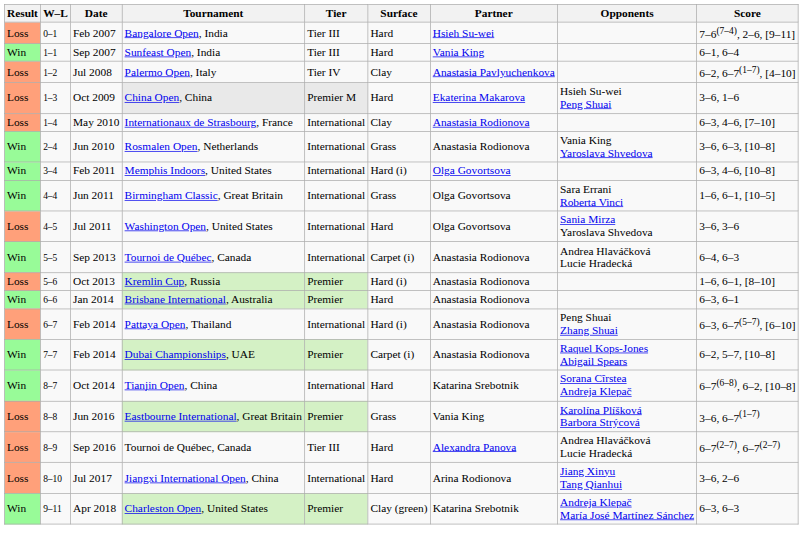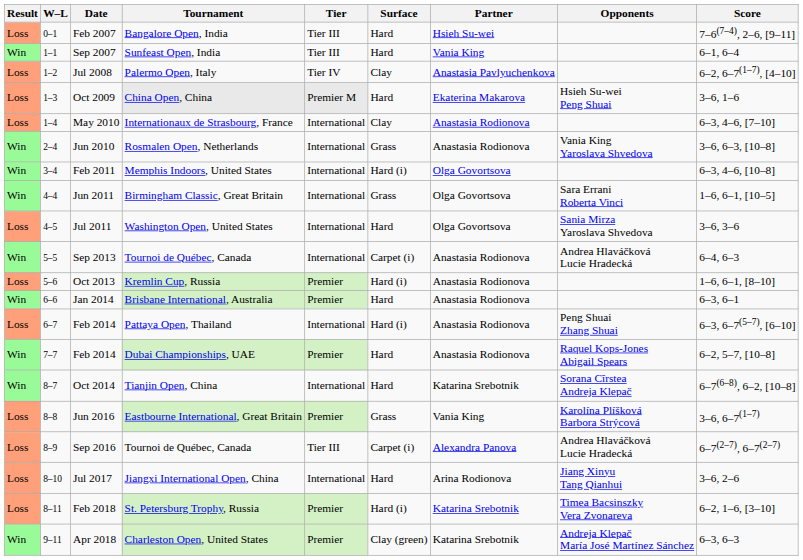 <table class="wikitable sortable">
 <tr>
 <th>Result</th>
 <th class="unsortable">W–L</th>
 <th>Date</th>
 <th>Tournament</th>
 <th>Tier</th>
 <th>Surface</th>
 <th>Partner</th>
 <th>Opponents</th>
 <th class="unsortable">Score</th>
 </tr>
 <tr>
 <td bgcolor=FFA07A>Loss</td>
 <td><small>0–1</small></td>
 <td>Feb 2007</td>
 <td><a href='#'>Bangalore Open</a>, India</td>
 <td>Tier III</td>
 <td>Hard</td>
 <td> <a href='#'>Hsieh Su-wei</a></td>
 <td></td>
 <td>7–6<sup>(7–4)</sup>, 2–6, [9–11]</td>
 </tr>
 <tr>
 <td bgcolor=98FB98>Win</td>
 <td><small>1–1</small></td>
 <td>Sep 2007</td>
 <td><a href='#'>Sunfeast Open</a>, India</td>
 <td>Tier III</td>
 <td>Hard</td>
 <td> <a href='#'>Vania King</a></td>
 <td></td>
 <td>6–1, 6–4</td>
 </tr>
 <tr>
 <td bgcolor=FFA07A>Loss</td>
 <td><small>1–2</small></td>
 <td>Jul 2008</td>
 <td><a href='#'>Palermo Open</a>, Italy</td>
 <td>Tier IV</td>
 <td>Clay</td>
 <td> <a href='#'>Anastasia Pavlyuchenkova</a></td>
 <td></td>
 <td>6–2, 6–7<sup>(1–7)</sup>, [4–10]</td>
 </tr>
 <tr>
 <td bgcolor=FFA07A>Loss</td>
 <td><small>1–3</small></td>
 <td>Oct 2009</td>
 <td style="background:#e9e9e9;"><a href='#'>China Open</a>, China</td>
 <td style="background:#e9e9e9;">Premier M</td>
 <td>Hard</td>
 <td> <a href='#'>Ekaterina Makarova</a></td>
 <td> Hsieh Su-wei<br> <a href='#'>Peng Shuai</a></td>
 <td>3–6, 1–6</td>
 </tr>
 <tr>
 <td bgcolor=FFA07A>Loss</td>
 <td><small>1–4</small></td>
 <td>May 2010</td>
 <td><a href='#'>Internationaux de Strasbourg</a>, France</td>
 <td>International</td>
 <td>Clay</td>
 <td> <a href='#'>Anastasia Rodionova</a></td>
 <td></td>
 <td>6–3, 4–6, [7–10]</td>
 </tr>
 <tr>
 <td bgcolor=98FB98>Win</td>
 <td><small>2–4</small></td>
 <td>Jun 2010</td>
 <td><a href='#'>Rosmalen Open</a>, Netherlands</td>
 <td>International</td>
 <td>Grass</td>
 <td> Anastasia Rodionova</td>
 <td> Vania King<br> <a href='#'>Yaroslava Shvedova</a></td>
 <td>3–6, 6–3, [10–8]</td>
 </tr>
 <tr>
 <td bgcolor=98FB98>Win</td>
 <td><small>3–4</small></td>
 <td>Feb 2011</td>
 <td><a href='#'>Memphis Indoors</a>, United States</td>
 <td>International</td>
 <td>Hard (i)</td>
 <td> <a href='#'>Olga Govortsova</a></td>
 <td></td>
 <td>6–3, 4–6, [10–8]</td>
 </tr>
 <tr>
 <td bgcolor=98FB98>Win</td>
 <td><small>4–4</small></td>
 <td>Jun 2011</td>
 <td><a href='#'>Birmingham Classic</a>, Great Britain</td>
 <td>International</td>
 <td>Grass</td>
 <td> Olga Govortsova</td>
 <td> Sara Errani<br> <a href='#'>Roberta Vinci</a></td>
 <td>1–6, 6–1, [10–5]</td>
 </tr>
 <tr>
 <td bgcolor=FFA07A>Loss</td>
 <td><small>4–5</small></td>
 <td>Jul 2011</td>
 <td><a href='#'>Washington Open</a>, United States</td>
 <td>International</td>
 <td>Hard</td>
 <td> Olga Govortsova</td>
 <td> <a href='#'>Sania Mirza</a><br> Yaroslava Shvedova</td>
 <td>3–6, 3–6</td>
 </tr>
 <tr>
 <td bgcolor=98FB98>Win</td>
 <td><small>5–5</small></td>
 <td>Sep 2013</td>
 <td><a href='#'>Tournoi de Québec</a>, Canada</td>
 <td>International</td>
 <td>Carpet (i)</td>
 <td> Anastasia Rodionova</td>
 <td> Andrea Hlaváčková<br> Lucie Hradecká</td>
 <td>6–4, 6–3</td>
 </tr>
 <tr>
 <td bgcolor=FFA07A>Loss</td>
 <td><small>5–6</small></td>
 <td>Oct 2013</td>
 <td style="background:#d4f1c5;"><a href='#'>Kremlin Cup</a>, Russia</td>
 <td style="background:#d4f1c5;">Premier</td>
 <td>Hard (i)</td>
 <td> Anastasia Rodionova</td>
 <td></td>
 <td>1–6, 6–1, [8–10]</td>
 </tr>
 <tr>
 <td bgcolor=98FB98>Win</td>
 <td><small>6–6</small></td>
 <td>Jan 2014</td>
 <td style="background:#d4f1c5;"><a href='#'>Brisbane International</a>, Australia</td>
 <td style="background:#d4f1c5;">Premier</td>
 <td>Hard</td>
 <td> Anastasia Rodionova</td>
 <td></td>
 <td>6–3, 6–1</td>
 </tr>
 <tr>
 <td bgcolor=FFA07A>Loss</td>
 <td><small>6–7</small></td>
 <td>Feb 2014</td>
 <td><a href='#'>Pattaya Open</a>, Thailand</td>
 <td>International</td>
 <td>Hard (i)</td>
 <td> Anastasia Rodionova</td>
 <td> Peng Shuai <br>  <a href='#'>Zhang Shuai</a></td>
 <td>6–3, 6–7<sup>(5–7)</sup>, [6–10]</td>
 </tr>
 <tr>
 <td bgcolor=98FB98>Win</td>
 <td><small>7–7</small></td>
 <td>Feb 2014</td>
 <td style="background:#d4f1c5;"><a href='#'>Dubai Championships</a>, UAE</td>
 <td style="background:#d4f1c5;">Premier</td>
-<td>Carpet (i)</td>
+<td>Hard</td>
 <td> Anastasia Rodionova</td>
 <td> <a href='#'>Raquel Kops-Jones</a> <br>  <a href='#'>Abigail Spears</a></td>
 <td>6–2, 5–7, [10–8]</td>
 </tr>
 <tr>
 <td bgcolor=98FB98>Win</td>
 <td><small>8–7</small></td>
 <td>Oct 2014</td>
 <td><a href='#'>Tianjin Open</a>, China</td>
 <td>International</td>
 <td>Hard</td>
 <td> Katarina Srebotnik</td>
 <td> <a href='#'>Sorana Cîrstea</a><br>  <a href='#'>Andreja Klepač</a></td>
 <td>6–7<sup>(6–8)</sup>, 6–2, [10–8]</td>
 </tr>
 <tr>
 <td bgcolor=FFA07A>Loss</td>
 <td><small>8–8</small></td>
 <td>Jun 2016</td>
 <td style="background:#d4f1c5;"><a href='#'>Eastbourne International</a>, Great Britain</td>
 <td style="background:#d4f1c5;">Premier</td>
 <td>Grass</td>
 <td> Vania King</td>
 <td> <a href='#'>Karolína Plíšková</a><br>  <a href='#'>Barbora Strýcová</a></td>
 <td>3–6, 6–7<sup>(1–7)</sup></td>
 </tr>
 <tr>
 <td bgcolor=FFA07A>Loss</td>
 <td><small>8–9</small></td>
 <td>Sep 2016</td>
 <td>Tournoi de Québec, Canada</td>
 <td>Tier III</td>
-<td>Hard</td>
+<td>Carpet (i)</td>
 <td> <a href='#'>Alexandra Panova</a></td>
 <td> Andrea Hlaváčková<br>  Lucie Hradecká</td>
 <td>6–7<sup>(2–7)</sup>, 6–7<sup>(2–7)</sup></td>
 </tr>
 <tr>
 <td bgcolor=FFA07A>Loss</td>
 <td><small>8–10</small></td>
 <td>Jul 2017</td>
 <td><a href='#'>Jiangxi International Open</a>, China</td>
 <td>International</td>
 <td>Hard</td>
 <td> Arina Rodionova</td>
 <td> <a href='#'>Jiang Xinyu</a><br>  <a href='#'>Tang Qianhui</a></td>
 <td>3–6, 2–6</td>
 </tr>
 <tr>
+<td bgcolor=FFA07A>Loss</td>
+<td><small>8–11</small></td>
+<td>Feb 2018</td>
+<td style="background:#d4f1c5;"><a href='#'>St. Petersburg Trophy</a>, Russia</td>
+<td style="background:#d4f1c5;">Premier</td>
+<td>Hard (i)</td>
+<td> <a href='#'>Katarina Srebotnik</a></td>
+<td> <a href='#'>Timea Bacsinszky</a> <br>  <a href='#'>Vera Zvonareva</a></td>
+<td>6–2, 1–6, [3–10]</td>
+</tr>
+<tr>
 <td bgcolor=98FB98>Win</td>
 <td><small>9–11</small></td>
 <td>Apr 2018</td>
 <td style="background:#d4f1c5;"><a href='#'>Charleston Open</a>, United States</td>
 <td style="background:#d4f1c5;">Premier</td>
 <td>Clay (green)</td>
 <td> Katarina Srebotnik</td>
 <td> <a href='#'>Andreja Klepač</a> <br>  <a href='#'>María José Martínez Sánchez</a></td>
 <td>6–3, 6–3</td>
 </tr>
 </table>
